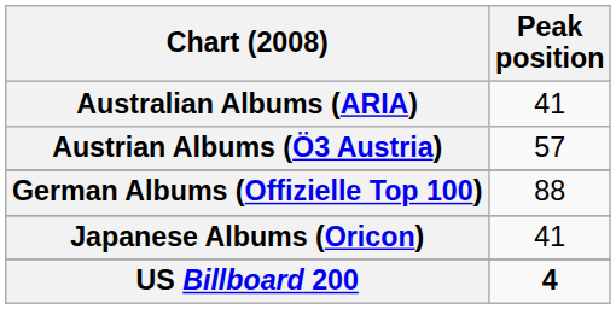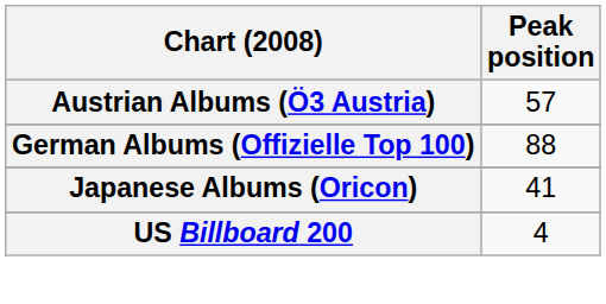 <table class="wikitable plainrowheaders" style="text-align:center">
 <tr>
 <th scope="col">Chart (2008)</th>
 <th scope="col">Peak<br>position</th>
-</tr>
-<tr>
-<th scope="row">Australian Albums (<a href='#'>ARIA</a>)</th>
-<td>41</td>
 </tr>
 <tr>
 <th scope="row">Austrian Albums (<a href='#'>Ö3 Austria</a>)</th>
 <td>57</td>
 </tr>
 <tr>
 </tr>
 <tr>
 <th scope="row">German Albums (<a href='#'>Offizielle Top 100</a>)</th>
 <td>88</td>
 </tr>
 <tr>
 </tr>
 <tr>
 <th scope="row">Japanese Albums (<a href='#'>Oricon</a>)</th>
 <td>41</td>
 </tr>
 <tr>
 </tr>
 <tr>
 </tr>
 <tr>
 <th scope="row">US <a href='#'><em>Billboard</em> 200</a></th>
-<td><strong>4</strong></td>
+<td>4</td>
 </tr>
 </table>
